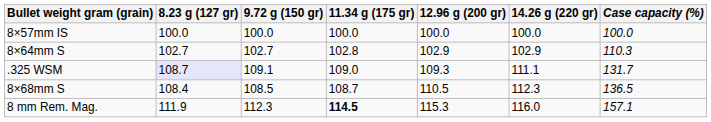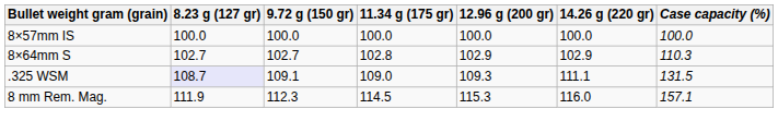 <table class="wikitable">
 <tr>
 <th>Bullet weight gram (grain)</th>
 <th>8.23 g (127 gr)</th>
 <th>9.72 g (150 gr)</th>
 <th>11.34 g (175 gr)</th>
 <th>12.96 g (200 gr)</th>
 <th>14.26 g (220 gr)</th>
 <th><em>Case capacity (%)</em></th>
 </tr>
 <tr s>
 <td>8×57mm IS</td>
 <td>100.0</td>
 <td>100.0</td>
 <td>100.0</td>
 <td>100.0</td>
 <td>100.0</td>
 <td><em>100.0</em></td>
 </tr>
 <tr>
 <td>8×64mm S</td>
 <td>102.7</td>
 <td>102.7</td>
 <td>102.8</td>
 <td>102.9</td>
 <td>102.9</td>
 <td><em>110.3</em></td>
 </tr>
 <tr>
 <td>.325 WSM</td>
 <td style="background: lavender;">108.7</td>
 <td>109.1</td>
 <td>109.0</td>
 <td>109.3</td>
 <td>111.1</td>
-<td><em>131.7</em></td>
-</tr>
-<tr>
-<td>8×68mm S</td>
-<td>108.4</td>
-<td>108.5</td>
-<td>108.7</td>
-<td>110.5</td>
-<td>112.3</td>
-<td><em>136.5</em></td>
+<td><em>131.5</em></td>
 </tr>
 <tr>
 <td>8 mm Rem. Mag.</td>
 <td>111.9</td>
 <td>112.3</td>
-<td><strong>114.5</strong></td>
+<td>114.5</td>
 <td>115.3</td>
 <td>116.0</td>
 <td><em>157.1</em></td>
 </tr>
 </table>
